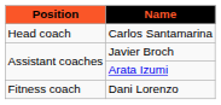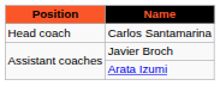 <table class="wikitable">
 <tr>
 <th colspan="1" style="background:#FA5628; color:#000000; text-align:center;">Position</th>
 <th colspan="1" style="background:#000000; color:#FA5628; text-align:center;">Name</th>
 </tr>
 <tr>
 <td>Head coach</td>
 <td> Carlos Santamarina</td>
 </tr>
 <tr>
 <td rowspan="2">Assistant coaches</td>
 <td> Javier Broch</td>
 </tr>
 <tr>
 <td> <a href='#'>Arata Izumi</a></td>
 </tr>
-<tr>
-<td>Fitness coach</td>
-<td> Dani Lorenzo</td>
-</tr>
 </table>
